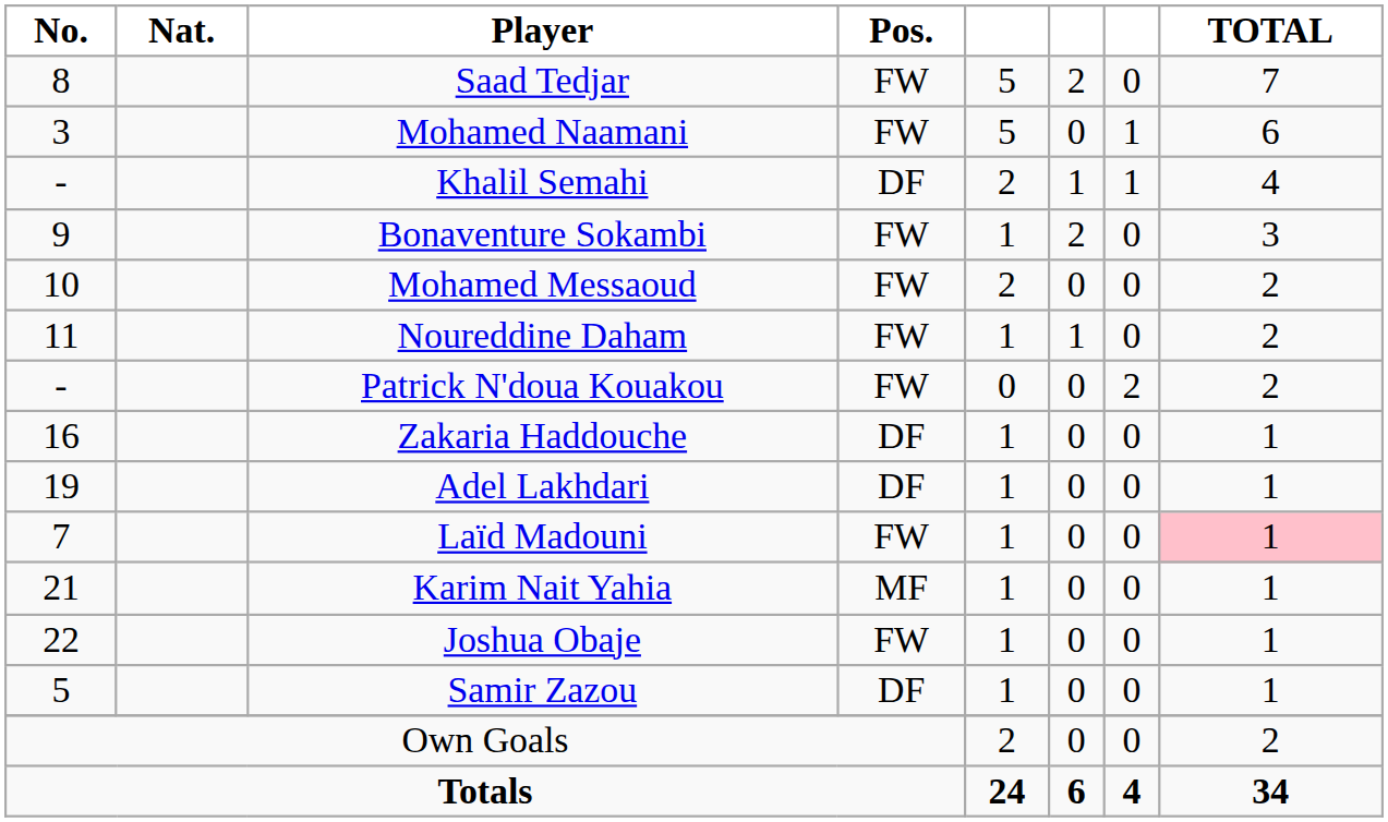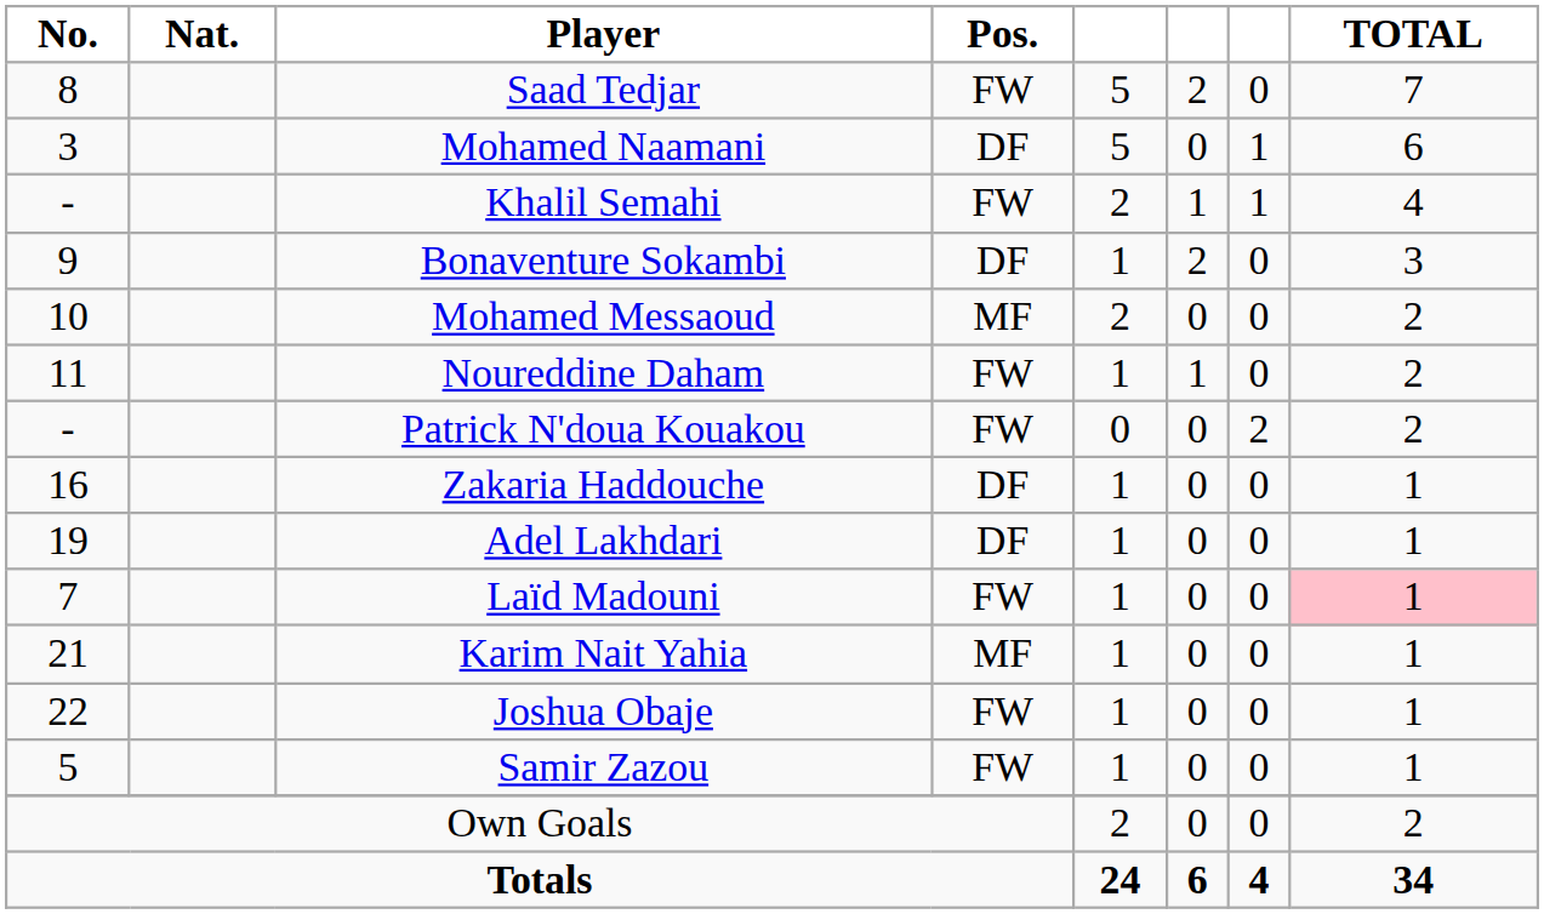 <table class="wikitable sortable alternance" style="font-size:96%; text-align:center; line-height:14px; width:65%;">
 <tr>
 <th style="background:white; color:black; text-align:center;">No.</th>
 <th style="background:white; color:black; text-align:center;">Nat.</th>
 <th style="background:white; color:black; text-align:center;">Player</th>
 <th style="background:white; color:black; text-align:center;">Pos.</th>
 <th style="background:white; color:black; text-align:center;"></th>
 <th style="background:white; color:black; text-align:center;"></th>
 <th style="background:white; color:black; text-align:center;"></th>
 <th style="background:white; color:black; text-align:center;">TOTAL</th>
 </tr>
 <tr>
 <td>8</td>
 <td></td>
 <td><a href='#'>Saad Tedjar</a></td>
 <td>FW</td>
 <td>5</td>
 <td>2</td>
 <td>0</td>
 <td>7</td>
 </tr>
 <tr>
 <td>3</td>
 <td></td>
 <td><a href='#'>Mohamed Naamani</a></td>
-<td>FW</td>
+<td>DF</td>
 <td>5</td>
 <td>0</td>
 <td>1</td>
 <td>6</td>
 </tr>
 <tr>
 <td>-</td>
 <td></td>
 <td><a href='#'>Khalil Semahi</a></td>
-<td>DF</td>
+<td>FW</td>
 <td>2</td>
 <td>1</td>
 <td>1</td>
 <td>4</td>
 </tr>
 <tr>
 <td>9</td>
 <td></td>
 <td><a href='#'>Bonaventure Sokambi</a></td>
-<td>FW</td>
+<td>DF</td>
 <td>1</td>
 <td>2</td>
 <td>0</td>
 <td>3</td>
 </tr>
 <tr>
 <td>10</td>
 <td></td>
 <td><a href='#'>Mohamed Messaoud</a></td>
-<td>FW</td>
+<td>MF</td>
 <td>2</td>
 <td>0</td>
 <td>0</td>
 <td>2</td>
 </tr>
 <tr>
 <td>11</td>
 <td></td>
 <td><a href='#'>Noureddine Daham</a></td>
 <td>FW</td>
 <td>1</td>
 <td>1</td>
 <td>0</td>
 <td>2</td>
 </tr>
 <tr>
 <td>-</td>
 <td></td>
 <td><a href='#'>Patrick N'doua Kouakou</a></td>
 <td>FW</td>
 <td>0</td>
 <td>0</td>
 <td>2</td>
 <td>2</td>
 </tr>
 <tr>
 <td>16</td>
 <td></td>
 <td><a href='#'>Zakaria Haddouche</a></td>
 <td>DF</td>
 <td>1</td>
 <td>0</td>
 <td>0</td>
 <td>1</td>
 </tr>
 <tr>
 <td>19</td>
 <td></td>
 <td><a href='#'>Adel Lakhdari</a></td>
 <td>DF</td>
 <td>1</td>
 <td>0</td>
 <td>0</td>
 <td>1</td>
 </tr>
 <tr>
 <td>7</td>
 <td></td>
 <td><a href='#'>Laïd Madouni</a></td>
 <td>FW</td>
 <td>1</td>
 <td>0</td>
 <td>0</td>
 <td style="background: pink;">1</td>
 </tr>
 <tr>
 <td>21</td>
 <td></td>
 <td><a href='#'>Karim Nait Yahia</a></td>
 <td>MF</td>
 <td>1</td>
 <td>0</td>
 <td>0</td>
 <td>1</td>
 </tr>
 <tr>
 <td>22</td>
 <td></td>
 <td><a href='#'>Joshua Obaje</a></td>
 <td>FW</td>
 <td>1</td>
 <td>0</td>
 <td>0</td>
 <td>1</td>
 </tr>
 <tr>
 <td>5</td>
 <td></td>
 <td><a href='#'>Samir Zazou</a></td>
-<td>DF</td>
+<td>FW</td>
 <td>1</td>
 <td>0</td>
 <td>0</td>
 <td>1</td>
 </tr>
 <tr>
 </tr>
 <tr class="sortbottom">
 <td colspan="4">Own Goals</td>
 <td>2</td>
 <td>0</td>
 <td>0</td>
 <td>2</td>
 </tr>
 <tr class="sortbottom">
 <td colspan="4"><strong>Totals</strong></td>
 <td><strong>24</strong></td>
 <td><strong>6</strong></td>
 <td><strong>4</strong></td>
 <td><strong>34</strong></td>
 </tr>
 </table>
